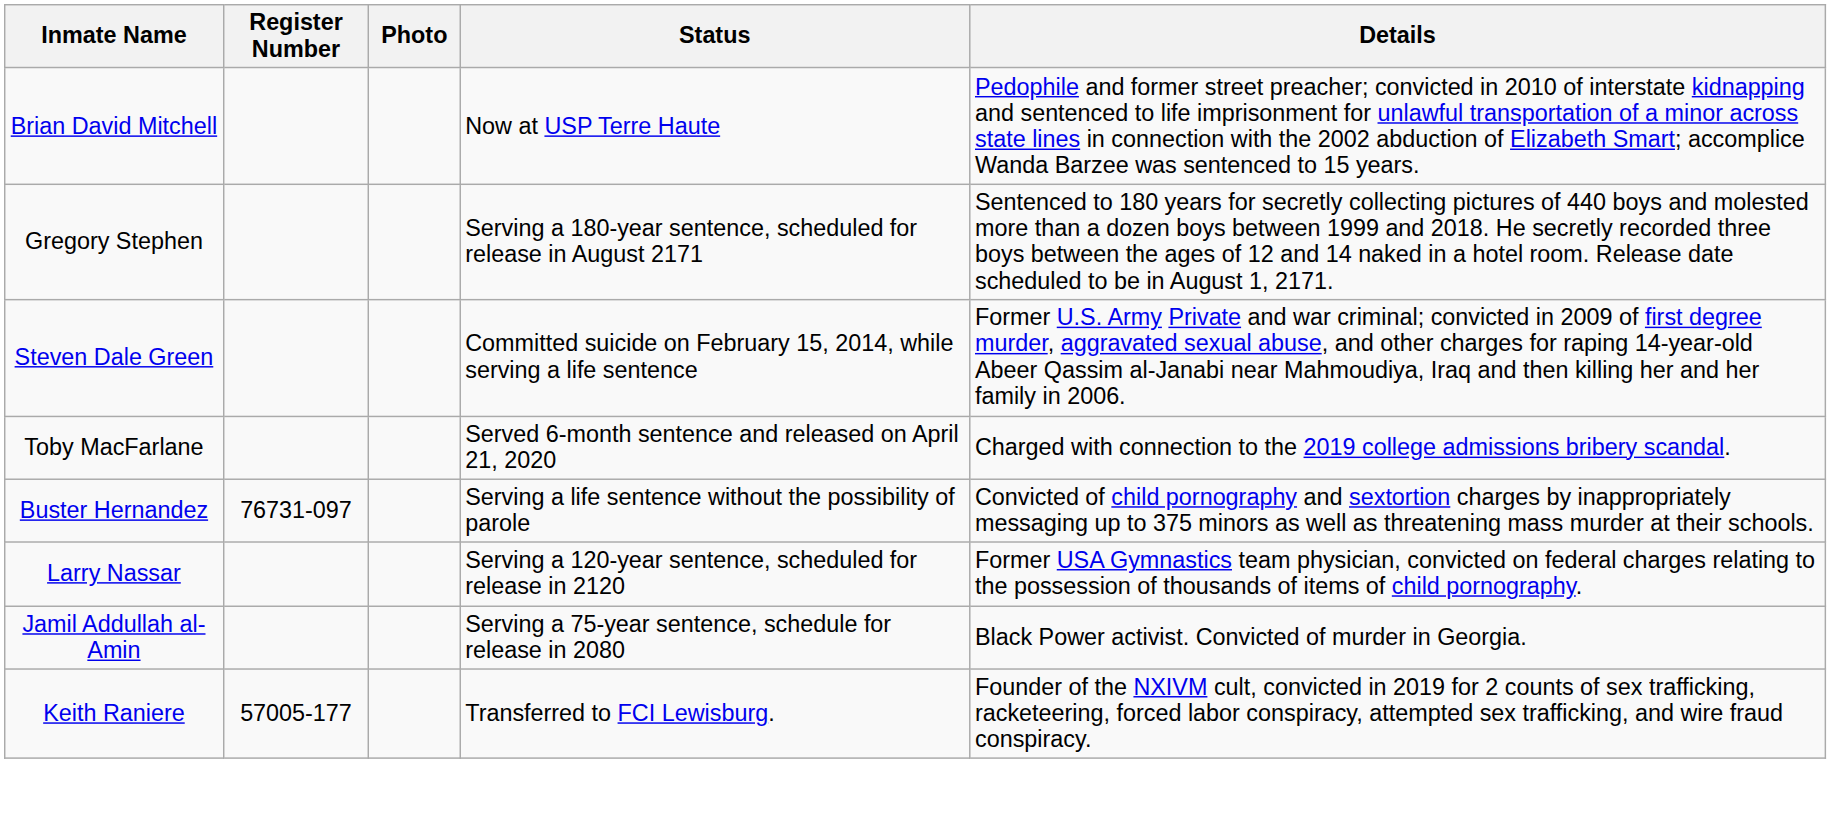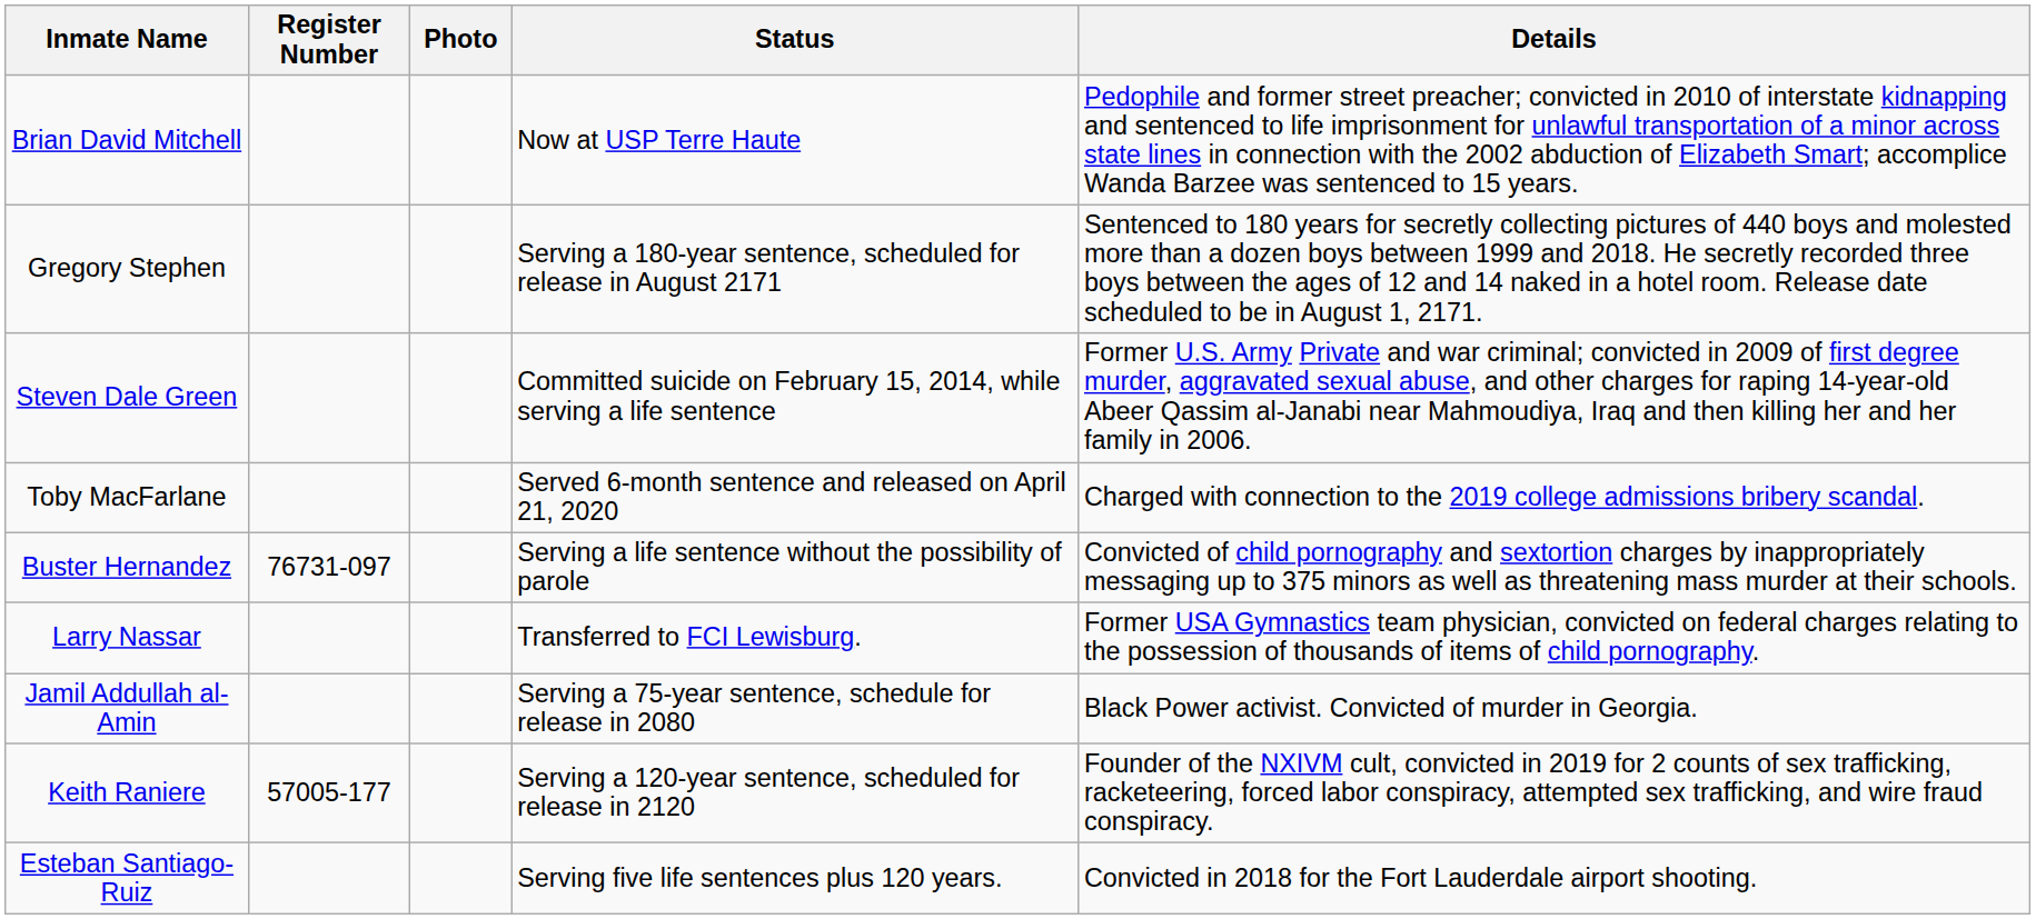 <table class="wikitable sortable">
 <tr>
 <th width=12%>Inmate Name</th>
 <th width=8%>Register Number</th>
 <th width=5%>Photo</th>
 <th width=28%>Status</th>
 <th width=52%>Details</th>
 </tr>
 <tr>
 <td style="text-align:center;"><a href='#'>Brian David Mitchell</a></td>
 <td style="text-align:center;"></td>
 <td style="text-align:center;"></td>
 <td>Now at <a href='#'>USP Terre Haute</a></td>
 <td><a href='#'>Pedophile</a> and former street preacher; convicted in 2010 of interstate <a href='#'>kidnapping</a> and sentenced to life imprisonment for <a href='#'>unlawful transportation of a minor across state lines</a> in connection with the 2002 abduction of <a href='#'>Elizabeth Smart</a>; accomplice Wanda Barzee was sentenced to 15 years.</td>
 </tr>
 <tr>
 <td style="text-align:center;">Gregory Stephen</td>
 <td style="text-align:center;"></td>
 <td style="text-align:center;"></td>
 <td>Serving a 180-year sentence, scheduled for release in August 2171</td>
 <td>Sentenced to 180 years for secretly collecting pictures of 440 boys and molested more than a dozen boys between 1999 and 2018. He secretly recorded three boys between the ages of 12 and 14 naked in a hotel room. Release date scheduled to be in August 1, 2171.</td>
 </tr>
 <tr>
 <td style="text-align:center;"><a href='#'>Steven Dale Green</a></td>
 <td style="text-align:center;"></td>
 <td style="text-align:center;"></td>
 <td>Committed suicide on February 15, 2014, while serving a life sentence</td>
 <td>Former <a href='#'>U.S. Army</a> <a href='#'>Private</a> and war criminal; convicted in 2009 of <a href='#'>first degree murder</a>, <a href='#'>aggravated sexual abuse</a>, and other charges for raping 14-year-old Abeer Qassim al-Janabi near Mahmoudiya, Iraq and then killing her and her family in 2006.</td>
 </tr>
 <tr>
 <td style="text-align:center;">Toby MacFarlane</td>
 <td style="text-align:center;"></td>
 <td style="text-align:center;"></td>
 <td>Served 6-month sentence and released on April 21, 2020</td>
 <td>Charged with connection to the <a href='#'>2019 college admissions bribery scandal</a>.</td>
 </tr>
 <tr>
 <td style="text-align:center;"><a href='#'>Buster Hernandez</a></td>
 <td style="text-align:center;">76731-097</td>
 <td></td>
 <td>Serving a life sentence without the possibility of parole</td>
 <td>Convicted of <a href='#'>child pornography</a> and <a href='#'>sextortion</a> charges by inappropriately messaging up to 375 minors as well as threatening mass murder at their schools.</td>
 </tr>
 <tr>
 <td style="text-align:center;"><a href='#'>Larry Nassar</a></td>
 <td style="text-align:center;"></td>
 <td style="text-align:center;"></td>
-<td>Serving a 120-year sentence, scheduled for release in 2120</td>
+<td>Transferred to <a href='#'>FCI Lewisburg</a>.</td>
 <td>Former <a href='#'>USA Gymnastics</a> team physician, convicted on federal charges relating to the possession of thousands of items of <a href='#'>child pornography</a>.</td>
 </tr>
 <tr>
 <td style="text-align:center;"><a href='#'>Jamil Addullah al-Amin</a></td>
 <td style="text-align:center;"></td>
 <td style="text-align:center;"></td>
 <td>Serving a 75-year sentence, schedule for release in 2080</td>
 <td>Black Power activist. Convicted of murder in Georgia.</td>
 </tr>
 <tr>
 <td style="text-align:center;"><a href='#'>Keith Raniere</a></td>
 <td style="text-align:center;">57005-177</td>
 <td></td>
-<td>Transferred to <a href='#'>FCI Lewisburg</a>.</td>
+<td>Serving a 120-year sentence, scheduled for release in 2120</td>
 <td>Founder of the <a href='#'>NXIVM</a> cult, convicted in 2019 for 2 counts of sex trafficking, racketeering, forced labor conspiracy, attempted sex trafficking, and wire fraud conspiracy.</td>
 </tr>
+<tr>
+<td style="text-align:center;"><a href='#'>Esteban Santiago-Ruiz</a></td>
+<td style="text-align:center;"></td>
+<td></td>
+<td>Serving five life sentences plus 120 years.</td>
+<td>Convicted in 2018 for the Fort Lauderdale airport shooting.</td>
+</tr>
 </table>
